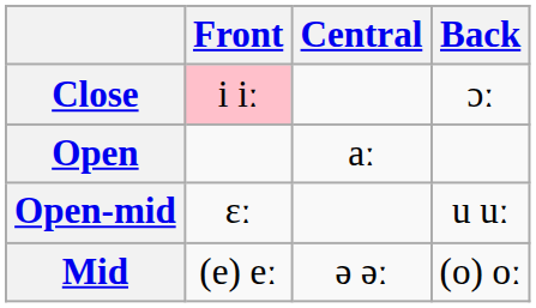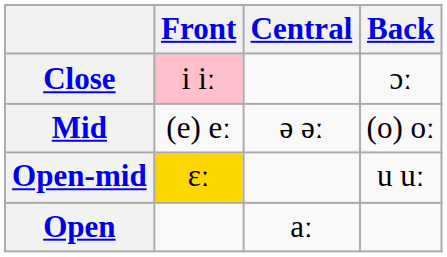 <table class="wikitable" style="text-align:center">
 <tr>
 <th></th>
 <th><a href='#'>Front</a></th>
 <th><a href='#'>Central</a></th>
 <th><a href='#'>Back</a></th>
 </tr>
 <tr align="center">
 <th><a href='#'>Close</a></th>
 <td style="background: pink;">i iː</td>
 <td></td>
 <td>ɔː</td>
 </tr>
+<tr>
+<th><a href='#'>Mid</a></th>
+<td>(e) eː</td>
+<td>ə əː</td>
+<td>(o) oː</td>
+</tr>
+<tr>
+<th><a href='#'>Open-mid</a></th>
+<td style="background: gold;">ɛː</td>
+<td></td>
+<td>u uː</td>
+</tr>
 <tr align="center">
 <th><a href='#'>Open</a></th>
 <td></td>
 <td>aː</td>
 <td></td>
 </tr>
-<tr>
-<th><a href='#'>Open-mid</a></th>
-<td>ɛː</td>
-<td></td>
-<td>u uː</td>
-</tr>
-<tr>
-<th><a href='#'>Mid</a></th>
-<td>(e) eː</td>
-<td>ə əː</td>
-<td>(o) oː</td>
-</tr>
 </table>
